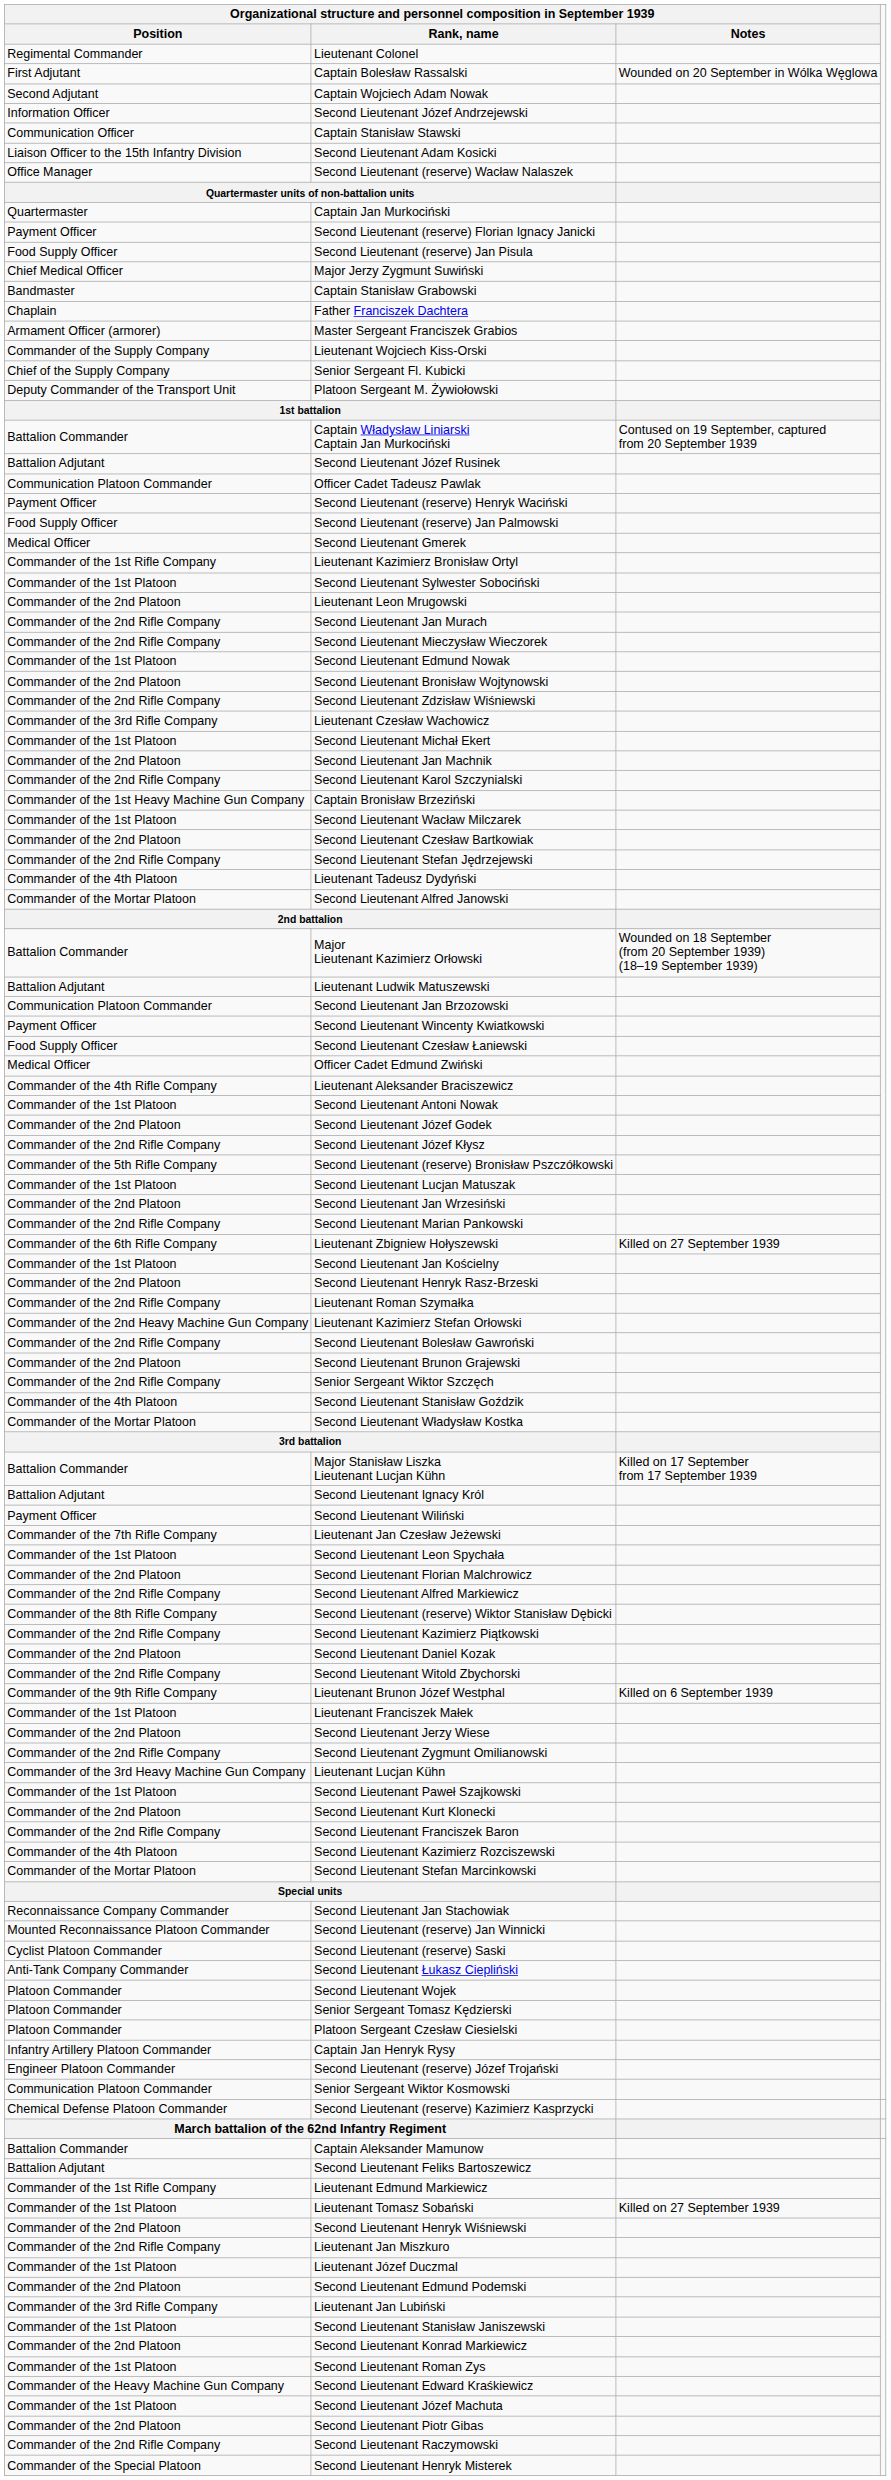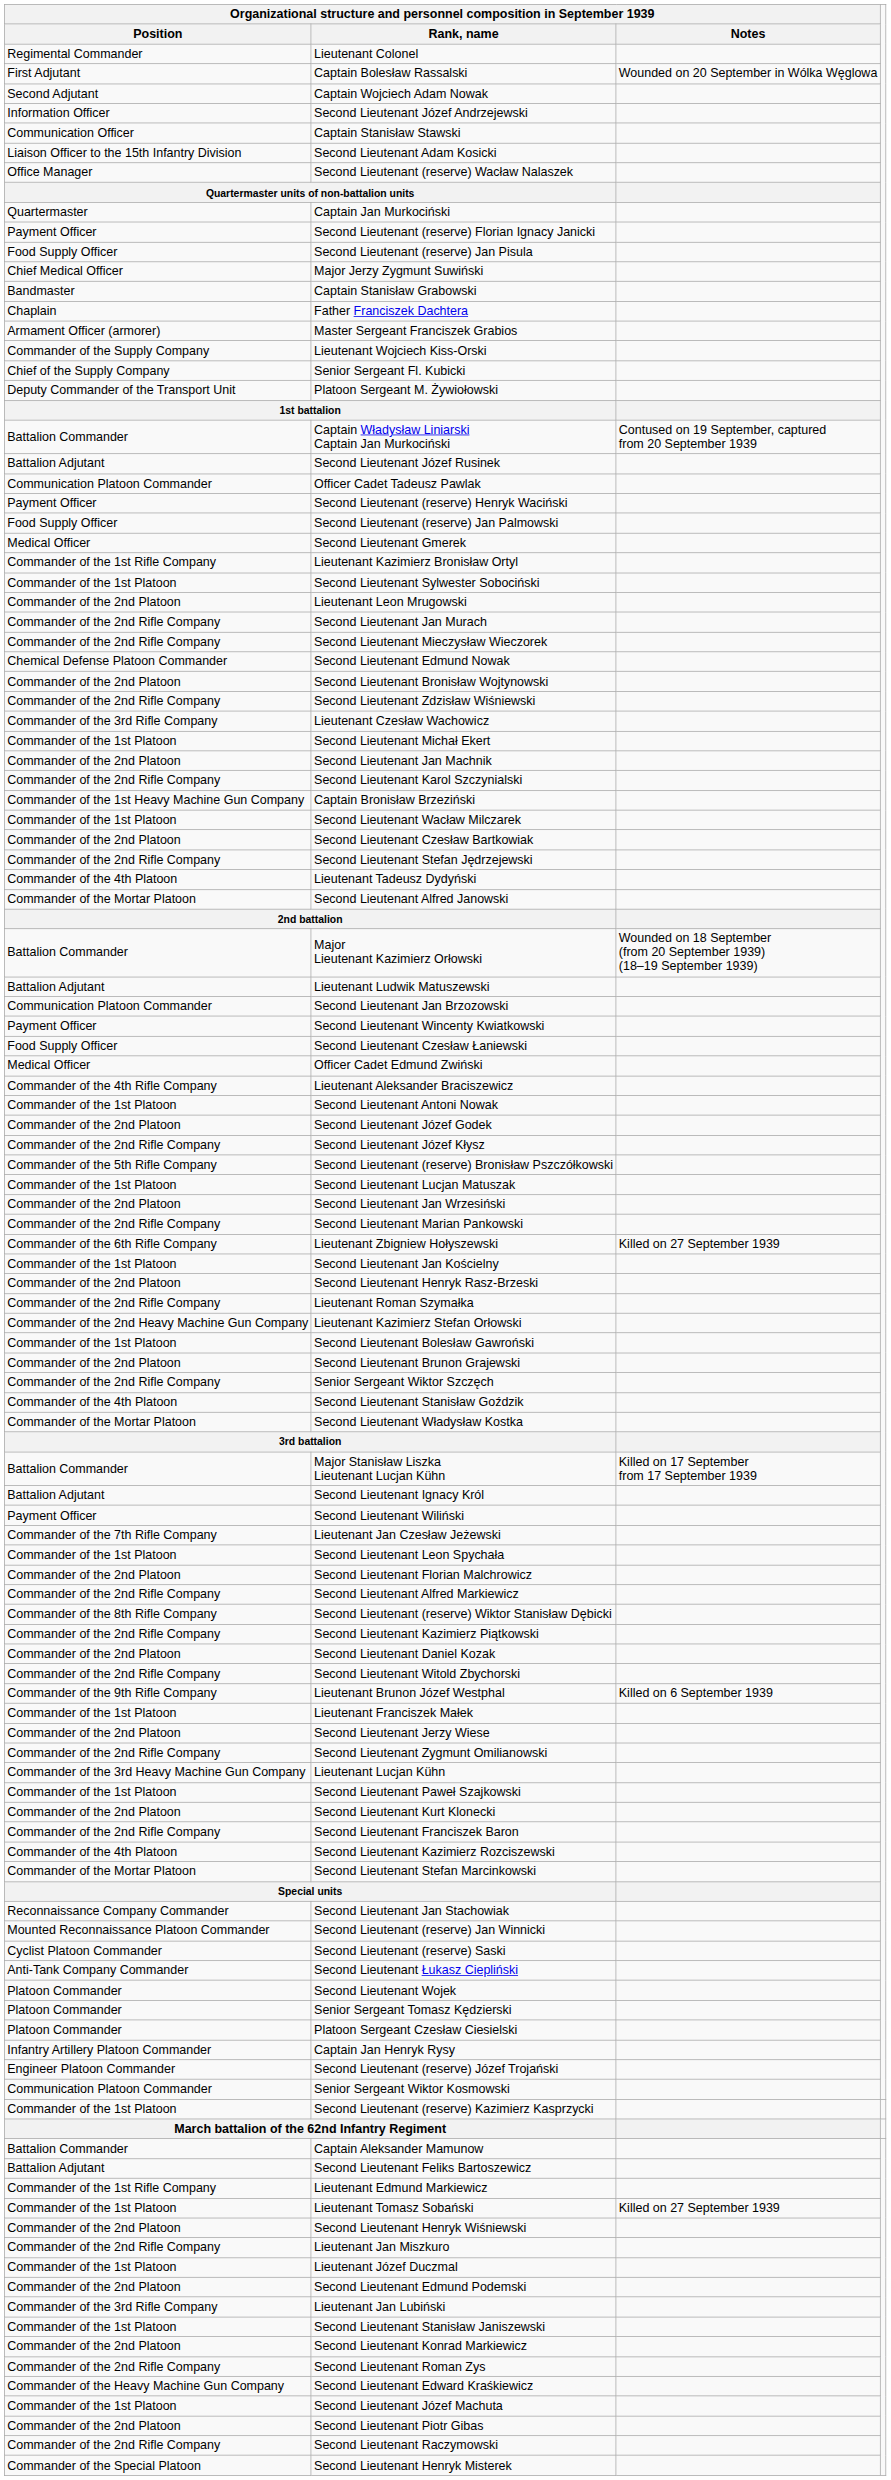 <table class="wikitable">
 <tr>
 <th colspan="3">Organizational structure and personnel composition in September 1939</th>
 </tr>
 <tr>
 <th>Position</th>
 <th>Rank, name</th>
 <th>Notes</th>
 </tr>
 <tr>
 <td>Regimental Commander</td>
 <td>Lieutenant Colonel </td>
 <td></td>
 </tr>
 <tr>
 <td>First Adjutant</td>
 <td>Captain Bolesław Rassalski</td>
 <td>Wounded on 20 September in Wólka Węglowa</td>
 </tr>
 <tr>
 <td>Second Adjutant</td>
 <td>Captain Wojciech Adam Nowak</td>
 <td></td>
 </tr>
 <tr>
 <td>Information Officer</td>
 <td>Second Lieutenant Józef Andrzejewski</td>
 <td></td>
 </tr>
 <tr>
 <td>Communication Officer</td>
 <td>Captain Stanisław Stawski</td>
 <td></td>
 </tr>
 <tr>
 <td>Liaison Officer to the 15th Infantry Division</td>
 <td>Second Lieutenant Adam Kosicki</td>
 <td></td>
 </tr>
 <tr>
 <td>Office Manager</td>
 <td>Second Lieutenant (reserve) Wacław Nalaszek</td>
 <td></td>
 </tr>
 <tr>
 <th colspan="2"><small>Quartermaster units of non-battalion units</small></th>
 <th></th>
 </tr>
 <tr>
 <td>Quartermaster</td>
 <td>Captain Jan Murkociński</td>
 <td></td>
 </tr>
 <tr>
 <td>Payment Officer</td>
 <td>Second Lieutenant (reserve) Florian Ignacy Janicki</td>
 <td></td>
 </tr>
 <tr>
 <td>Food Supply Officer</td>
 <td>Second Lieutenant (reserve) Jan Pisula</td>
 <td></td>
 </tr>
 <tr>
 <td>Chief Medical Officer</td>
 <td>Major Jerzy Zygmunt Suwiński</td>
 <td></td>
 </tr>
 <tr>
 <td>Bandmaster</td>
 <td>Captain Stanisław Grabowski</td>
 <td></td>
 </tr>
 <tr>
 <td>Chaplain</td>
 <td>Father <a href='#'>Franciszek Dachtera</a></td>
 <td></td>
 </tr>
 <tr>
 <td>Armament Officer (armorer)</td>
 <td>Master Sergeant Franciszek Grabios</td>
 <td></td>
 </tr>
 <tr>
 <td>Commander of the Supply Company</td>
 <td>Lieutenant Wojciech Kiss-Orski</td>
 <td></td>
 </tr>
 <tr>
 <td>Chief of the Supply Company</td>
 <td>Senior Sergeant Fl. Kubicki</td>
 <td></td>
 </tr>
 <tr>
 <td>Deputy Commander of the Transport Unit</td>
 <td>Platoon Sergeant M. Żywiołowski</td>
 <td></td>
 </tr>
 <tr>
 <th colspan="2"><small>1st battalion</small></th>
 <th></th>
 </tr>
 <tr>
 <td>Battalion Commander</td>
 <td>Captain <a href='#'>Władysław Liniarski</a><br>Captain Jan Murkociński</td>
 <td>Contused on 19 September, captured<br>from 20 September 1939</td>
 </tr>
 <tr>
 <td>Battalion Adjutant</td>
 <td>Second Lieutenant Józef Rusinek</td>
 <td></td>
 </tr>
 <tr>
 <td>Communication Platoon Commander</td>
 <td>Officer Cadet Tadeusz Pawlak</td>
 <td></td>
 </tr>
 <tr>
 <td>Payment Officer</td>
 <td>Second Lieutenant (reserve) Henryk Waciński</td>
 <td></td>
 </tr>
 <tr>
 <td>Food Supply Officer</td>
 <td>Second Lieutenant (reserve) Jan Palmowski</td>
 <td></td>
 </tr>
 <tr>
 <td>Medical Officer</td>
 <td>Second Lieutenant Gmerek</td>
 <td></td>
 </tr>
 <tr>
 <td>Commander of the 1st Rifle Company</td>
 <td>Lieutenant Kazimierz Bronisław Ortyl</td>
 <td></td>
 </tr>
 <tr>
 <td>Commander of the 1st Platoon</td>
 <td>Second Lieutenant Sylwester Sobociński</td>
 <td></td>
 </tr>
 <tr>
 <td>Commander of the 2nd Platoon</td>
 <td>Lieutenant Leon Mrugowski</td>
 <td></td>
 </tr>
 <tr>
 <td>Commander of the 2nd Rifle Company</td>
 <td>Second Lieutenant Jan Murach</td>
 <td></td>
 </tr>
 <tr>
 <td>Commander of the 2nd Rifle Company</td>
 <td>Second Lieutenant Mieczysław Wieczorek</td>
 <td></td>
 </tr>
 <tr>
-<td>Commander of the 1st Platoon</td>
+<td>Chemical Defense Platoon Commander</td>
 <td>Second Lieutenant Edmund Nowak</td>
 <td></td>
 </tr>
 <tr>
 <td>Commander of the 2nd Platoon</td>
 <td>Second Lieutenant Bronisław Wojtynowski</td>
 <td></td>
 </tr>
 <tr>
 <td>Commander of the 2nd Rifle Company</td>
 <td>Second Lieutenant Zdzisław Wiśniewski</td>
 <td></td>
 </tr>
 <tr>
 <td>Commander of the 3rd Rifle Company</td>
 <td>Lieutenant Czesław Wachowicz</td>
 <td></td>
 </tr>
 <tr>
 <td>Commander of the 1st Platoon</td>
 <td>Second Lieutenant Michał Ekert</td>
 <td></td>
 </tr>
 <tr>
 <td>Commander of the 2nd Platoon</td>
 <td>Second Lieutenant Jan Machnik</td>
 <td></td>
 </tr>
 <tr>
 <td>Commander of the 2nd Rifle Company</td>
 <td>Second Lieutenant Karol Szczynialski</td>
 <td></td>
 </tr>
 <tr>
 <td>Commander of the 1st Heavy Machine Gun Company</td>
 <td>Captain Bronisław Brzeziński</td>
 <td></td>
 </tr>
 <tr>
 <td>Commander of the 1st Platoon</td>
 <td>Second Lieutenant Wacław Milczarek</td>
 <td></td>
 </tr>
 <tr>
 <td>Commander of the 2nd Platoon</td>
 <td>Second Lieutenant Czesław Bartkowiak</td>
 <td></td>
 </tr>
 <tr>
 <td>Commander of the 2nd Rifle Company</td>
 <td>Second Lieutenant Stefan Jędrzejewski</td>
 <td></td>
 </tr>
 <tr>
 <td>Commander of the 4th Platoon</td>
 <td>Lieutenant Tadeusz Dydyński</td>
 <td></td>
 </tr>
 <tr>
 <td>Commander of the Mortar Platoon</td>
 <td>Second Lieutenant Alfred Janowski</td>
 <td></td>
 </tr>
 <tr>
 <th colspan="2"><small>2nd battalion</small></th>
 <th></th>
 </tr>
 <tr>
 <td>Battalion Commander</td>
 <td>Major <br>Lieutenant Kazimierz Orłowski</td>
 <td>Wounded on 18 September<br>(from 20 September 1939)<br>(18–19 September 1939)</td>
 </tr>
 <tr>
 <td>Battalion Adjutant</td>
 <td>Lieutenant Ludwik Matuszewski</td>
 <td></td>
 </tr>
 <tr>
 <td>Communication Platoon Commander</td>
 <td>Second Lieutenant Jan Brzozowski</td>
 <td></td>
 </tr>
 <tr>
 <td>Payment Officer</td>
 <td>Second Lieutenant Wincenty Kwiatkowski</td>
 <td></td>
 </tr>
 <tr>
 <td>Food Supply Officer</td>
 <td>Second Lieutenant Czesław Łaniewski</td>
 <td></td>
 </tr>
 <tr>
 <td>Medical Officer</td>
 <td>Officer Cadet Edmund Zwiński</td>
 <td></td>
 </tr>
 <tr>
 <td>Commander of the 4th Rifle Company</td>
 <td>Lieutenant Aleksander Braciszewicz</td>
 <td></td>
 </tr>
 <tr>
 <td>Commander of the 1st Platoon</td>
 <td>Second Lieutenant Antoni Nowak</td>
 <td></td>
 </tr>
 <tr>
 <td>Commander of the 2nd Platoon</td>
 <td>Second Lieutenant Józef Godek</td>
 <td></td>
 </tr>
 <tr>
 <td>Commander of the 2nd Rifle Company</td>
 <td>Second Lieutenant Józef Kłysz</td>
 <td></td>
 </tr>
 <tr>
 <td>Commander of the 5th Rifle Company</td>
 <td>Second Lieutenant (reserve) Bronisław Pszczółkowski</td>
 <td></td>
 </tr>
 <tr>
 <td>Commander of the 1st Platoon</td>
 <td>Second Lieutenant Lucjan Matuszak</td>
 <td></td>
 </tr>
 <tr>
 <td>Commander of the 2nd Platoon</td>
 <td>Second Lieutenant Jan Wrzesiński</td>
 <td></td>
 </tr>
 <tr>
 <td>Commander of the 2nd Rifle Company</td>
 <td>Second Lieutenant Marian Pankowski</td>
 <td></td>
 </tr>
 <tr>
 <td>Commander of the 6th Rifle Company</td>
 <td>Lieutenant Zbigniew Hołyszewski</td>
 <td>Killed on 27 September 1939</td>
 </tr>
 <tr>
 <td>Commander of the 1st Platoon</td>
 <td>Second Lieutenant Jan Kościelny</td>
 <td></td>
 </tr>
 <tr>
 <td>Commander of the 2nd Platoon</td>
 <td>Second Lieutenant Henryk Rasz-Brzeski</td>
 <td></td>
 </tr>
 <tr>
 <td>Commander of the 2nd Rifle Company</td>
 <td>Lieutenant Roman Szymałka</td>
 <td></td>
 </tr>
 <tr>
 <td>Commander of the 2nd Heavy Machine Gun Company</td>
 <td>Lieutenant Kazimierz Stefan Orłowski</td>
 <td></td>
 </tr>
 <tr>
-<td>Commander of the 2nd Rifle Company</td>
+<td>Commander of the 1st Platoon</td>
 <td>Second Lieutenant Bolesław Gawroński</td>
 <td></td>
 </tr>
 <tr>
 <td>Commander of the 2nd Platoon</td>
 <td>Second Lieutenant Brunon Grajewski</td>
 <td></td>
 </tr>
 <tr>
 <td>Commander of the 2nd Rifle Company</td>
 <td>Senior Sergeant Wiktor Szczęch</td>
 <td></td>
 </tr>
 <tr>
 <td>Commander of the 4th Platoon</td>
 <td>Second Lieutenant Stanisław Goździk</td>
 <td></td>
 </tr>
 <tr>
 <td>Commander of the Mortar Platoon</td>
 <td>Second Lieutenant Władysław Kostka</td>
 <td></td>
 </tr>
 <tr>
 <th colspan="2"><small>3rd battalion</small></th>
 <th></th>
 </tr>
 <tr>
 <td>Battalion Commander</td>
 <td>Major Stanisław Liszka<br>Lieutenant Lucjan Kühn</td>
 <td>Killed on 17 September<br>from 17 September 1939</td>
 </tr>
 <tr>
 <td>Battalion Adjutant</td>
 <td>Second Lieutenant Ignacy Król</td>
 <td></td>
 </tr>
 <tr>
 <td>Payment Officer</td>
 <td>Second Lieutenant Wiliński</td>
 <td></td>
 </tr>
 <tr>
 <td>Commander of the 7th Rifle Company</td>
 <td>Lieutenant Jan Czesław Jeżewski</td>
 <td></td>
 </tr>
 <tr>
 <td>Commander of the 1st Platoon</td>
 <td>Second Lieutenant Leon Spychała</td>
 <td></td>
 </tr>
 <tr>
 <td>Commander of the 2nd Platoon</td>
 <td>Second Lieutenant Florian Malchrowicz</td>
 <td></td>
 </tr>
 <tr>
 <td>Commander of the 2nd Rifle Company</td>
 <td>Second Lieutenant Alfred Markiewicz</td>
 <td></td>
 </tr>
 <tr>
 <td>Commander of the 8th Rifle Company</td>
 <td>Second Lieutenant (reserve) Wiktor Stanisław Dębicki</td>
 <td></td>
 </tr>
 <tr>
 <td>Commander of the 2nd Rifle Company</td>
 <td>Second Lieutenant Kazimierz Piątkowski</td>
 <td></td>
 </tr>
 <tr>
 <td>Commander of the 2nd Platoon</td>
 <td>Second Lieutenant Daniel Kozak</td>
 <td></td>
 </tr>
 <tr>
 <td>Commander of the 2nd Rifle Company</td>
 <td>Second Lieutenant Witold Zbychorski</td>
 <td></td>
 </tr>
 <tr>
 <td>Commander of the 9th Rifle Company</td>
 <td>Lieutenant Brunon Józef Westphal</td>
 <td>Killed on 6 September 1939</td>
 </tr>
 <tr>
 <td>Commander of the 1st Platoon</td>
 <td>Lieutenant Franciszek Małek</td>
 <td></td>
 </tr>
 <tr>
 <td>Commander of the 2nd Platoon</td>
 <td>Second Lieutenant Jerzy Wiese</td>
 <td></td>
 </tr>
 <tr>
 <td>Commander of the 2nd Rifle Company</td>
 <td>Second Lieutenant Zygmunt Omilianowski</td>
 <td></td>
 </tr>
 <tr>
 <td>Commander of the 3rd Heavy Machine Gun Company</td>
 <td>Lieutenant Lucjan Kühn</td>
 <td></td>
 </tr>
 <tr>
 <td>Commander of the 1st Platoon</td>
 <td>Second Lieutenant Paweł Szajkowski</td>
 <td></td>
 </tr>
 <tr>
 <td>Commander of the 2nd Platoon</td>
 <td>Second Lieutenant Kurt Klonecki</td>
 <td></td>
 </tr>
 <tr>
 <td>Commander of the 2nd Rifle Company</td>
 <td>Second Lieutenant Franciszek Baron</td>
 <td></td>
 </tr>
 <tr>
 <td>Commander of the 4th Platoon</td>
 <td>Second Lieutenant Kazimierz Rozciszewski</td>
 <td></td>
 </tr>
 <tr>
 <td>Commander of the Mortar Platoon</td>
 <td>Second Lieutenant Stefan Marcinkowski</td>
 <td></td>
 </tr>
 <tr>
 <th colspan="2"><small>Special units</small></th>
 <th></th>
 </tr>
 <tr>
 <td>Reconnaissance Company Commander</td>
 <td>Second Lieutenant Jan Stachowiak</td>
 <td></td>
 </tr>
 <tr>
 <td>Mounted Reconnaissance Platoon Commander</td>
 <td>Second Lieutenant (reserve) Jan Winnicki</td>
 <td></td>
 </tr>
 <tr>
 <td>Cyclist Platoon Commander</td>
 <td>Second Lieutenant (reserve) Saski</td>
 <td></td>
 </tr>
 <tr>
 <td>Anti-Tank Company Commander</td>
 <td>Second Lieutenant <a href='#'>Łukasz Ciepliński</a></td>
 <td></td>
 </tr>
 <tr>
 <td>Platoon Commander</td>
 <td>Second Lieutenant Wojek</td>
 <td></td>
 </tr>
 <tr>
 <td>Platoon Commander</td>
 <td>Senior Sergeant Tomasz Kędzierski</td>
 <td></td>
 </tr>
 <tr>
 <td>Platoon Commander</td>
 <td>Platoon Sergeant Czesław Ciesielski</td>
 <td></td>
 </tr>
 <tr>
 <td>Infantry Artillery Platoon Commander</td>
 <td>Captain Jan Henryk Rysy</td>
 <td></td>
 </tr>
 <tr>
 <td>Engineer Platoon Commander</td>
 <td>Second Lieutenant (reserve) Józef Trojański</td>
 <td></td>
 </tr>
 <tr>
 <td>Communication Platoon Commander</td>
 <td>Senior Sergeant Wiktor Kosmowski</td>
 <td></td>
 </tr>
 <tr>
-<td>Chemical Defense Platoon Commander</td>
+<td>Commander of the 1st Platoon</td>
 <td>Second Lieutenant (reserve) Kazimierz Kasprzycki</td>
 <td></td>
 <td></td>
 </tr>
 <tr>
 <th colspan="2">March battalion of the 62nd Infantry Regiment</th>
 <th></th>
 <td></td>
 </tr>
 <tr>
 <td>Battalion Commander</td>
 <td>Captain Aleksander Mamunow</td>
 <td></td>
 </tr>
 <tr>
 <td>Battalion Adjutant</td>
 <td>Second Lieutenant Feliks Bartoszewicz</td>
 <td></td>
 </tr>
 <tr>
 <td>Commander of the 1st Rifle Company</td>
 <td>Lieutenant Edmund Markiewicz</td>
 <td></td>
 </tr>
 <tr>
 <td>Commander of the 1st Platoon</td>
 <td>Lieutenant Tomasz Sobański</td>
 <td>Killed on 27 September 1939</td>
 </tr>
 <tr>
 <td>Commander of the 2nd Platoon</td>
 <td>Second Lieutenant Henryk Wiśniewski</td>
 <td></td>
 </tr>
 <tr>
 <td>Commander of the 2nd Rifle Company</td>
 <td>Lieutenant Jan Miszkuro</td>
 <td></td>
 </tr>
 <tr>
 <td>Commander of the 1st Platoon</td>
 <td>Lieutenant Józef Duczmal</td>
 <td></td>
 </tr>
 <tr>
 <td>Commander of the 2nd Platoon</td>
 <td>Second Lieutenant Edmund Podemski</td>
 <td></td>
 </tr>
 <tr>
 <td>Commander of the 3rd Rifle Company</td>
 <td>Lieutenant Jan Lubiński</td>
 <td></td>
 </tr>
 <tr>
 <td>Commander of the 1st Platoon</td>
 <td>Second Lieutenant Stanisław Janiszewski</td>
 <td></td>
 </tr>
 <tr>
 <td>Commander of the 2nd Platoon</td>
 <td>Second Lieutenant Konrad Markiewicz</td>
 <td></td>
 </tr>
 <tr>
-<td>Commander of the 1st Platoon</td>
+<td>Commander of the 2nd Rifle Company</td>
 <td>Second Lieutenant Roman Zys</td>
 <td></td>
 </tr>
 <tr>
 <td>Commander of the Heavy Machine Gun Company</td>
 <td>Second Lieutenant Edward Kraśkiewicz</td>
 <td></td>
 </tr>
 <tr>
 <td>Commander of the 1st Platoon</td>
 <td>Second Lieutenant Józef Machuta</td>
 <td></td>
 </tr>
 <tr>
 <td>Commander of the 2nd Platoon</td>
 <td>Second Lieutenant Piotr Gibas</td>
 <td></td>
 </tr>
 <tr>
 <td>Commander of the 2nd Rifle Company</td>
 <td>Second Lieutenant Raczymowski</td>
 <td></td>
 </tr>
 <tr>
 <td>Commander of the Special Platoon</td>
 <td>Second Lieutenant Henryk Misterek</td>
 <td></td>
 </tr>
 </table>
